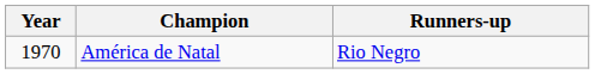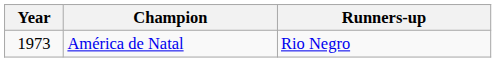 <table class="wikitable">
 <tr>
 <th width=50>Year</th>
 <th width=200>Champion</th>
 <th width=200>Runners-up</th>
 </tr>
 <tr>
-<td align=center>1970</td>
+<td align=center>1973</td>
 <td> <a href='#'>América de Natal</a></td>
 <td> <a href='#'>Rio Negro</a></td>
 </tr>
 </table>
